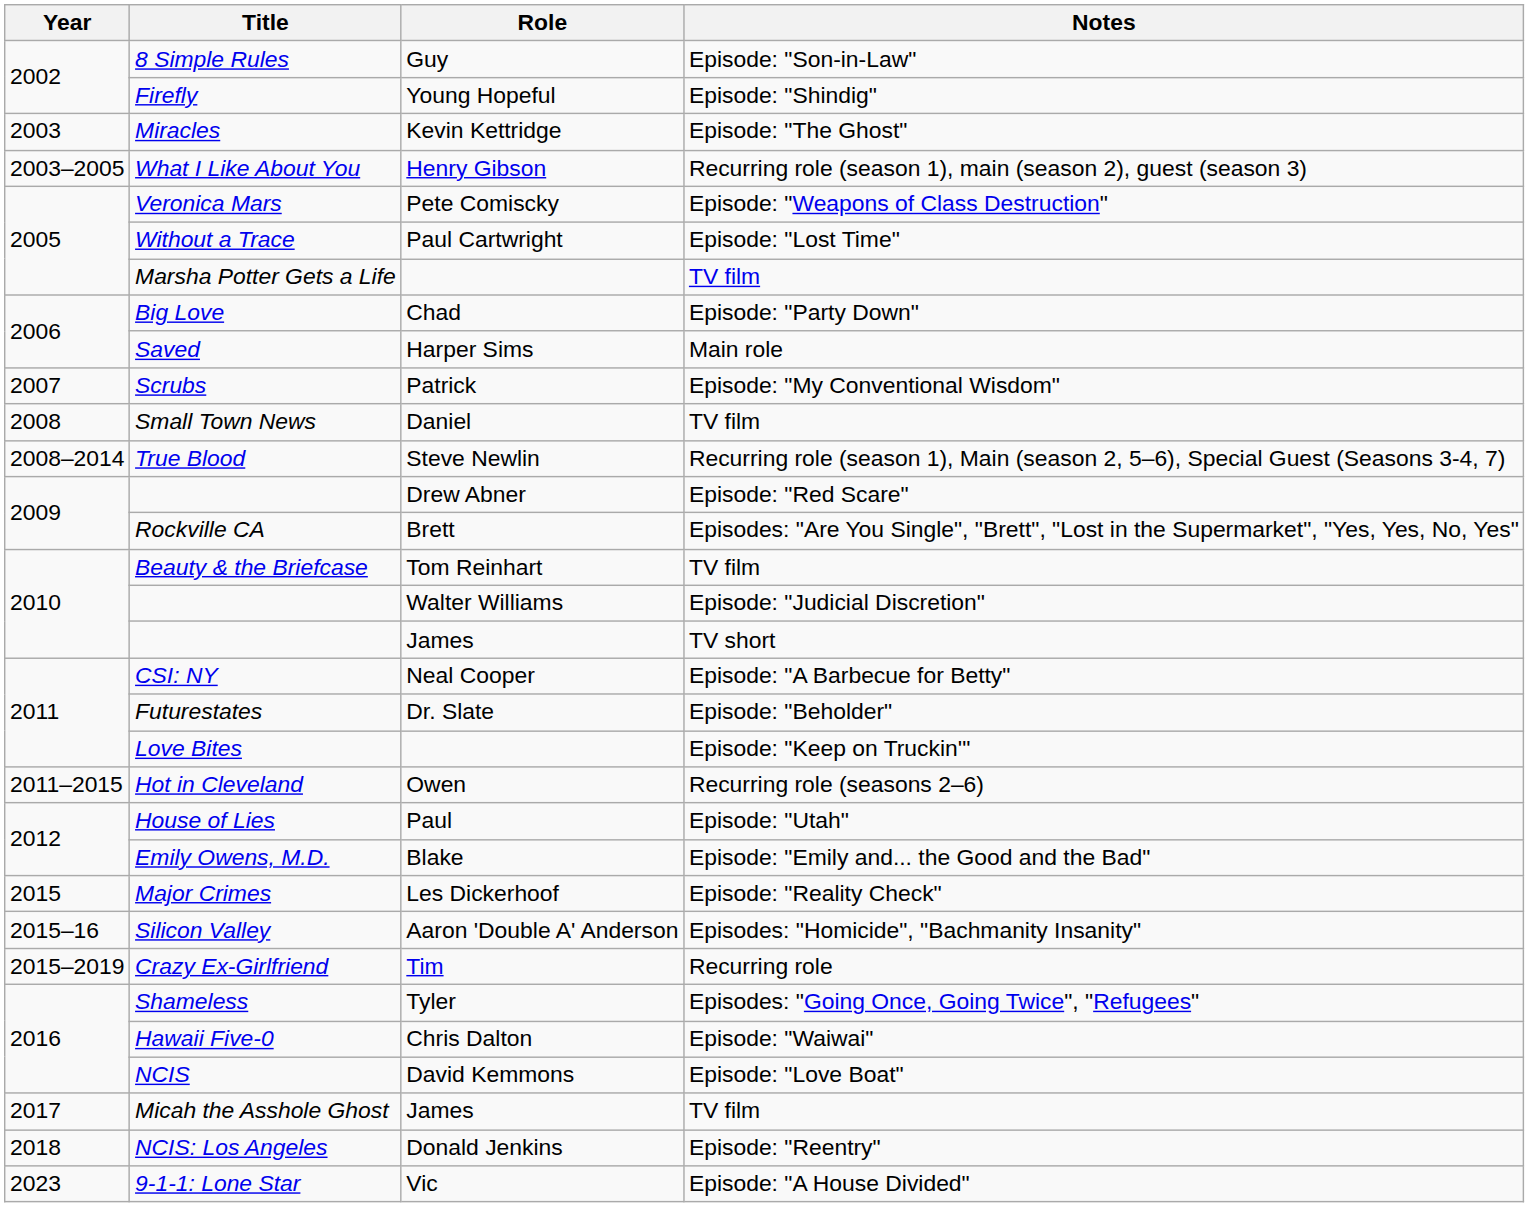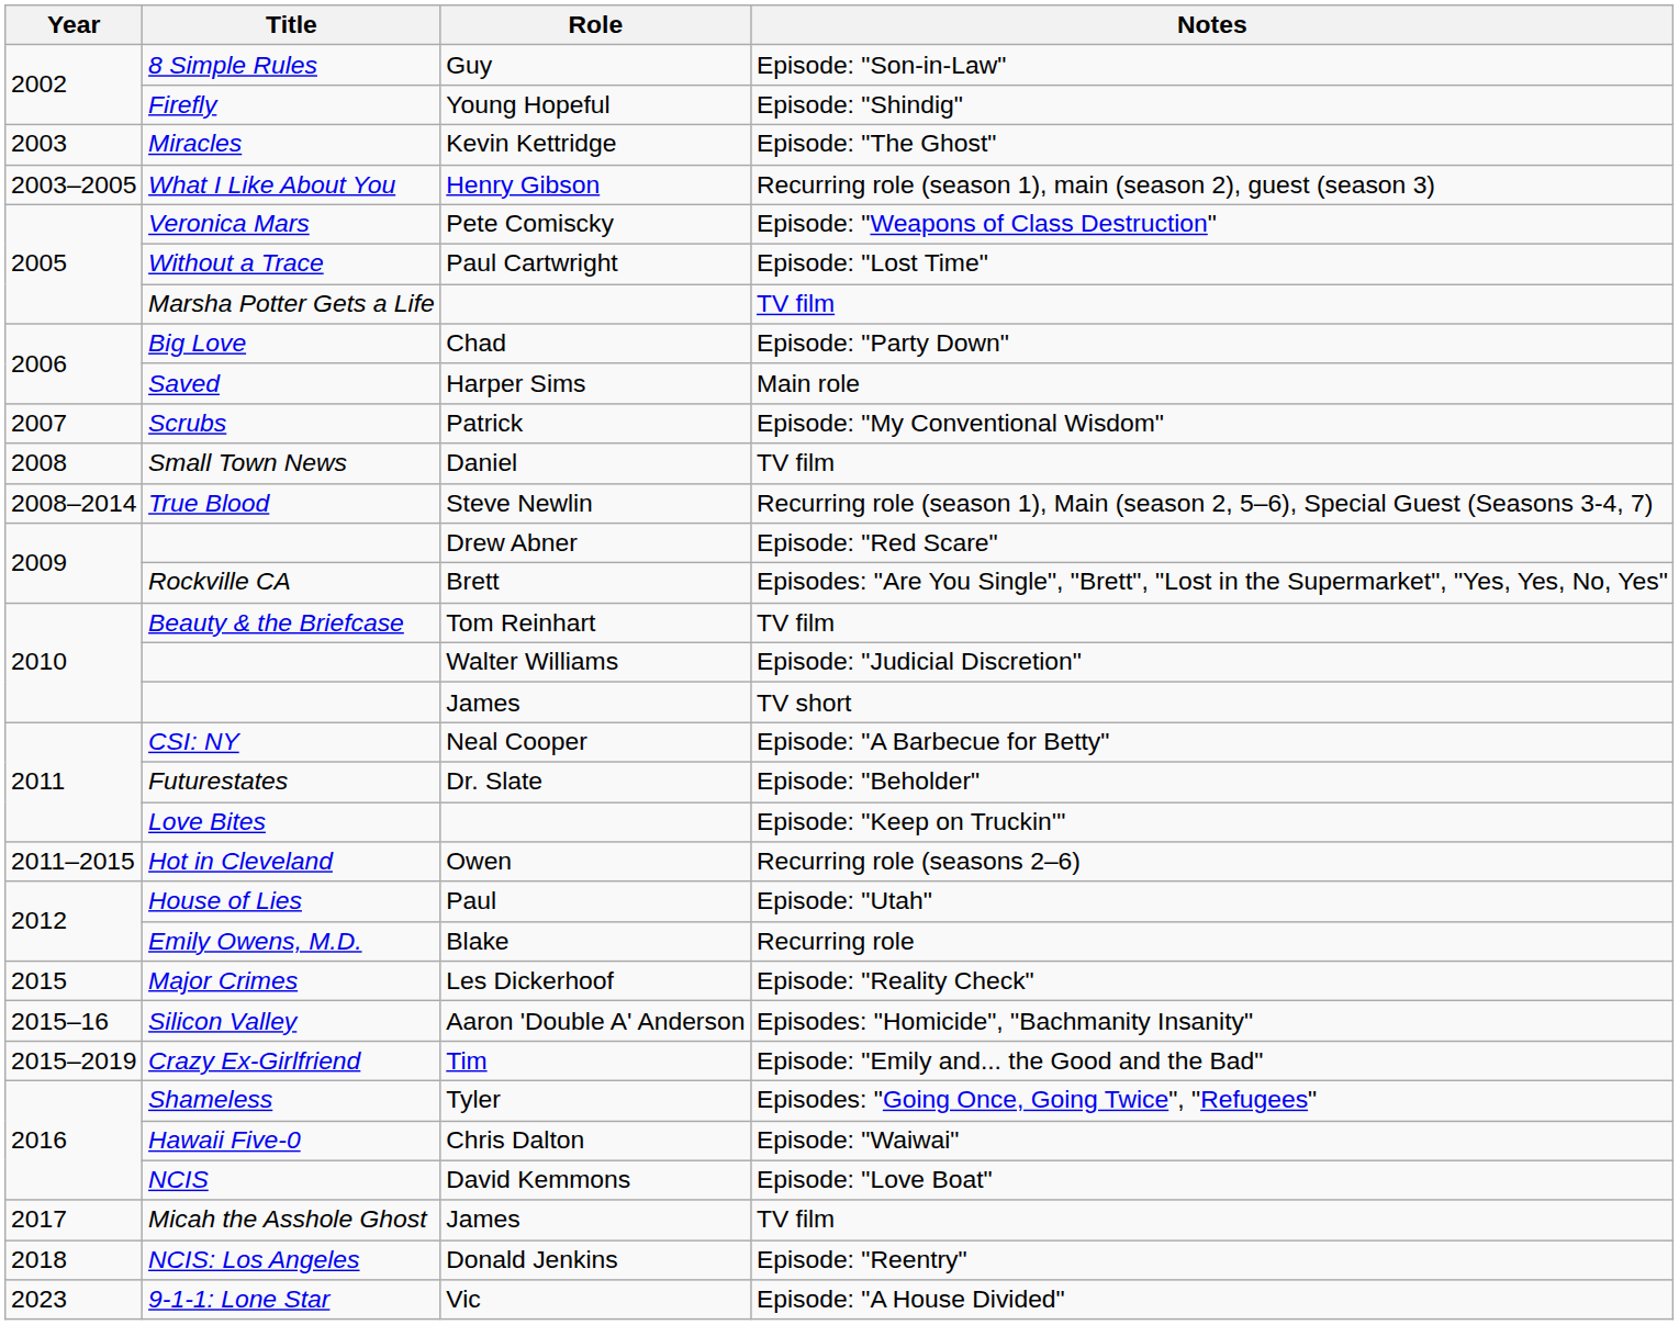 <table class="wikitable sortable">
 <tr>
 <th>Year</th>
 <th>Title</th>
 <th>Role</th>
 <th class="unsortable">Notes</th>
 </tr>
 <tr>
 <td rowspan=2>2002</td>
 <td><em><a href='#'>8 Simple Rules</a></em></td>
 <td>Guy</td>
 <td>Episode: "Son-in-Law"</td>
 </tr>
 <tr>
 <td><em><a href='#'>Firefly</a></em></td>
 <td>Young Hopeful</td>
 <td>Episode: "Shindig"</td>
 </tr>
 <tr>
 <td>2003</td>
 <td><em><a href='#'>Miracles</a></em></td>
 <td>Kevin Kettridge</td>
 <td>Episode: "The Ghost"</td>
 </tr>
 <tr>
 <td>2003–2005</td>
 <td><em><a href='#'>What I Like About You</a></em></td>
 <td><a href='#'>Henry Gibson</a></td>
 <td>Recurring role (season 1), main (season 2), guest (season 3)</td>
 </tr>
 <tr>
 <td rowspan=3>2005</td>
 <td><em><a href='#'>Veronica Mars</a></em></td>
 <td>Pete Comiscky</td>
 <td>Episode: "<a href='#'>Weapons of Class Destruction</a>"</td>
 </tr>
 <tr>
 <td><em><a href='#'>Without a Trace</a></em></td>
 <td>Paul Cartwright</td>
 <td>Episode: "Lost Time"</td>
 </tr>
 <tr>
 <td><em>Marsha Potter Gets a Life</em></td>
 <td></td>
 <td><a href='#'>TV film</a></td>
 </tr>
 <tr>
 <td rowspan=2>2006</td>
 <td><em><a href='#'>Big Love</a></em></td>
 <td>Chad</td>
 <td>Episode: "Party Down"</td>
 </tr>
 <tr>
 <td><em><a href='#'>Saved</a></em></td>
 <td>Harper Sims</td>
 <td>Main role</td>
 </tr>
 <tr>
 <td>2007</td>
 <td><em><a href='#'>Scrubs</a></em></td>
 <td>Patrick</td>
 <td>Episode: "My Conventional Wisdom"</td>
 </tr>
 <tr>
 <td>2008</td>
 <td><em>Small Town News</em></td>
 <td>Daniel</td>
 <td>TV film</td>
 </tr>
 <tr>
 <td>2008–2014</td>
 <td><em><a href='#'>True Blood</a></em></td>
 <td>Steve Newlin</td>
 <td>Recurring role (season 1), Main (season 2, 5–6), Special Guest (Seasons 3-4, 7)</td>
 </tr>
 <tr>
 <td rowspan=2>2009</td>
 <td><em></em></td>
 <td>Drew Abner</td>
 <td>Episode: "Red Scare"</td>
 </tr>
 <tr>
 <td><em>Rockville CA</em></td>
 <td>Brett</td>
 <td>Episodes: "Are You Single", "Brett", "Lost in the Supermarket", "Yes, Yes, No, Yes"</td>
 </tr>
 <tr>
 <td rowspan=3>2010</td>
 <td><em><a href='#'>Beauty & the Briefcase</a></em></td>
 <td>Tom Reinhart</td>
 <td>TV film</td>
 </tr>
 <tr>
 <td><em></em></td>
 <td>Walter Williams</td>
 <td>Episode: "Judicial Discretion"</td>
 </tr>
 <tr>
 <td><em></em></td>
 <td>James</td>
 <td>TV short</td>
 </tr>
 <tr>
 <td rowspan=3>2011</td>
 <td><em><a href='#'>CSI: NY</a></em></td>
 <td>Neal Cooper</td>
 <td>Episode: "A Barbecue for Betty"</td>
 </tr>
 <tr>
 <td><em>Futurestates</em></td>
 <td>Dr. Slate</td>
 <td>Episode: "Beholder"</td>
 </tr>
 <tr>
 <td><em><a href='#'>Love Bites</a></em></td>
 <td></td>
 <td>Episode: "Keep on Truckin'"</td>
 </tr>
 <tr>
 <td>2011–2015</td>
 <td><em><a href='#'>Hot in Cleveland</a></em></td>
 <td>Owen</td>
 <td>Recurring role (seasons 2–6)</td>
 </tr>
 <tr>
 <td rowspan=2>2012</td>
 <td><em><a href='#'>House of Lies</a></em></td>
 <td>Paul</td>
 <td>Episode: "Utah"</td>
 </tr>
 <tr>
 <td><em><a href='#'>Emily Owens, M.D.</a></em></td>
 <td>Blake</td>
-<td>Episode: "Emily and... the Good and the Bad"</td>
+<td>Recurring role</td>
 </tr>
 <tr>
 <td>2015</td>
 <td><em><a href='#'>Major Crimes</a></em></td>
 <td>Les Dickerhoof</td>
 <td>Episode: "Reality Check"</td>
 </tr>
 <tr>
 <td>2015–16</td>
 <td><em><a href='#'>Silicon Valley</a></em></td>
 <td>Aaron 'Double A' Anderson</td>
 <td>Episodes: "Homicide", "Bachmanity Insanity"</td>
 </tr>
 <tr>
 <td>2015–2019</td>
 <td><em><a href='#'>Crazy Ex-Girlfriend</a></em></td>
 <td><a href='#'>Tim</a></td>
-<td>Recurring role</td>
+<td>Episode: "Emily and... the Good and the Bad"</td>
 </tr>
 <tr>
 <td rowspan=3>2016</td>
 <td><em><a href='#'>Shameless</a></em></td>
 <td>Tyler</td>
 <td>Episodes: "<a href='#'>Going Once, Going Twice</a>", "<a href='#'>Refugees</a>"</td>
 </tr>
 <tr>
 <td><em><a href='#'>Hawaii Five-0</a></em></td>
 <td>Chris Dalton</td>
 <td>Episode: "Waiwai"</td>
 </tr>
 <tr>
 <td><em><a href='#'>NCIS</a></em></td>
 <td>David Kemmons</td>
 <td>Episode: "Love Boat"</td>
 </tr>
 <tr>
 <td>2017</td>
 <td><em>Micah the Asshole Ghost</em></td>
 <td>James</td>
 <td>TV film</td>
 </tr>
 <tr>
 <td>2018</td>
 <td><em><a href='#'>NCIS: Los Angeles</a></em></td>
 <td>Donald Jenkins</td>
 <td>Episode: "Reentry"</td>
 </tr>
 <tr>
 <td>2023</td>
 <td><em><a href='#'>9-1-1: Lone Star</a></em></td>
 <td>Vic</td>
 <td>Episode: "A House Divided"</td>
 </tr>
 </table>
